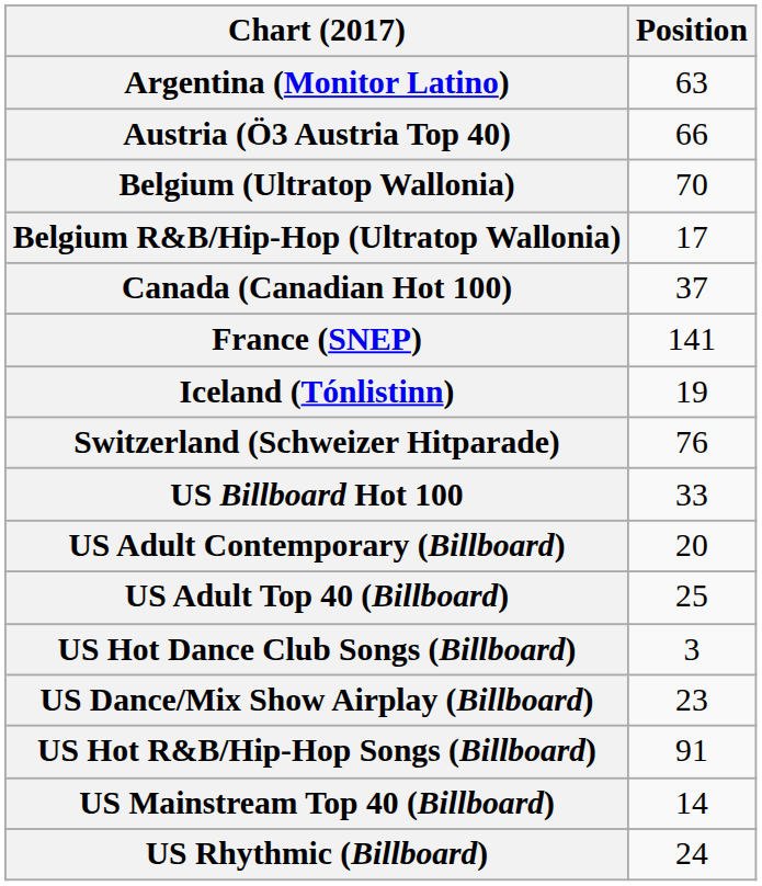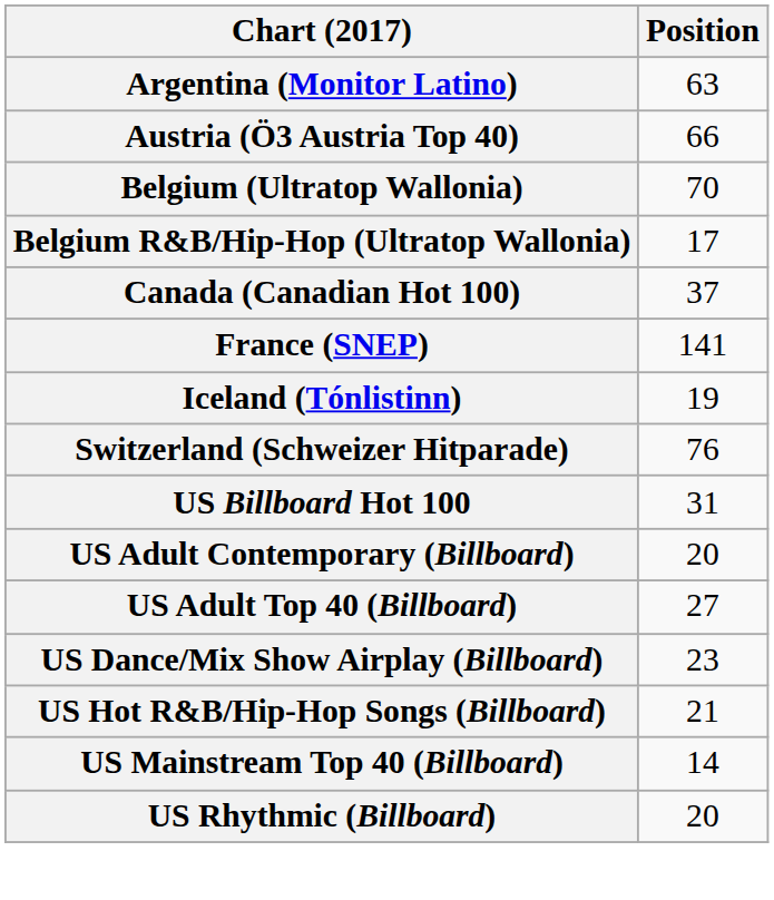 <table class="wikitable plainrowheaders sortable" style="text-align:center;">
 <tr>
 <th scope="col">Chart (2017)</th>
 <th scope="col">Position</th>
 </tr>
 <tr>
 <th scope="row">Argentina (<a href='#'>Monitor Latino</a>)</th>
 <td>63</td>
 </tr>
 <tr>
 <th scope="row">Austria (Ö3 Austria Top 40)</th>
 <td>66</td>
 </tr>
 <tr>
 <th scope="row">Belgium (Ultratop Wallonia)</th>
 <td>70</td>
 </tr>
 <tr>
 <th scope="row">Belgium R&B/Hip-Hop (Ultratop Wallonia)</th>
 <td>17</td>
 </tr>
 <tr>
 <th scope="row">Canada (Canadian Hot 100)</th>
 <td>37</td>
 </tr>
 <tr>
 <th scope="row">France (<a href='#'>SNEP</a>)</th>
 <td>141</td>
 </tr>
 <tr>
 <th scope="row">Iceland (<a href='#'>Tónlistinn</a>)</th>
 <td>19</td>
 </tr>
 <tr>
 <th scope="row">Switzerland (Schweizer Hitparade)</th>
 <td>76</td>
 </tr>
 <tr>
 <th scope="row">US <em>Billboard</em> Hot 100</th>
-<td>33</td>
+<td>31</td>
 </tr>
 <tr>
 <th scope="row">US Adult Contemporary (<em>Billboard</em>)</th>
 <td>20</td>
 </tr>
 <tr>
 <th scope="row">US Adult Top 40 (<em>Billboard</em>)</th>
-<td>25</td>
-</tr>
-<tr>
-<th scope="row">US Hot Dance Club Songs (<em>Billboard</em>)</th>
-<td>3</td>
+<td>27</td>
 </tr>
 <tr>
 <th scope="row">US Dance/Mix Show Airplay (<em>Billboard</em>)</th>
 <td>23</td>
 </tr>
 <tr>
 <th scope="row">US Hot R&B/Hip-Hop Songs (<em>Billboard</em>)</th>
-<td>91</td>
+<td>21</td>
 </tr>
 <tr>
 <th scope="row">US Mainstream Top 40 (<em>Billboard</em>)</th>
 <td>14</td>
 </tr>
 <tr>
 <th scope="row">US Rhythmic (<em>Billboard</em>)</th>
-<td>24</td>
+<td>20</td>
 </tr>
 </table>
